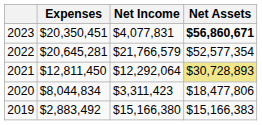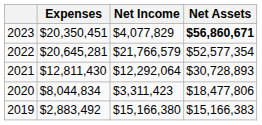 <table class="wikitable">
 <tr>
 <th></th>
 <th>Expenses</th>
 <th>Net Income</th>
 <th>Net Assets</th>
 </tr>
 <tr>
 <td>2023</td>
 <td>$20,350,451</td>
-<td>$4,077,831</td>
+<td>$4,077,829</td>
 <td><strong>$56,860,671</strong></td>
 </tr>
 <tr>
 <td>2022</td>
 <td>$20,645,281</td>
 <td>$21,766,579</td>
 <td>$52,577,354</td>
 </tr>
 <tr>
 <td>2021</td>
-<td>$12,811,450</td>
+<td>$12,811,430</td>
 <td>$12,292,064</td>
-<td style="background: khaki;">$30,728,893</td>
+<td>$30,728,893</td>
 </tr>
 <tr>
 <td>2020</td>
 <td>$8,044,834</td>
 <td>$3,311,423</td>
 <td>$18,477,806</td>
 </tr>
 <tr>
 <td>2019</td>
 <td>$2,883,492</td>
 <td>$15,166,380</td>
 <td>$15,166,383</td>
 </tr>
 </table>
